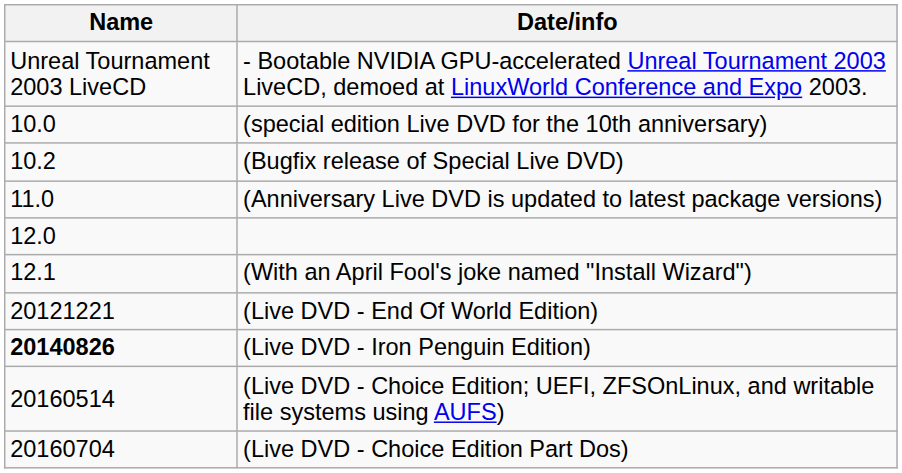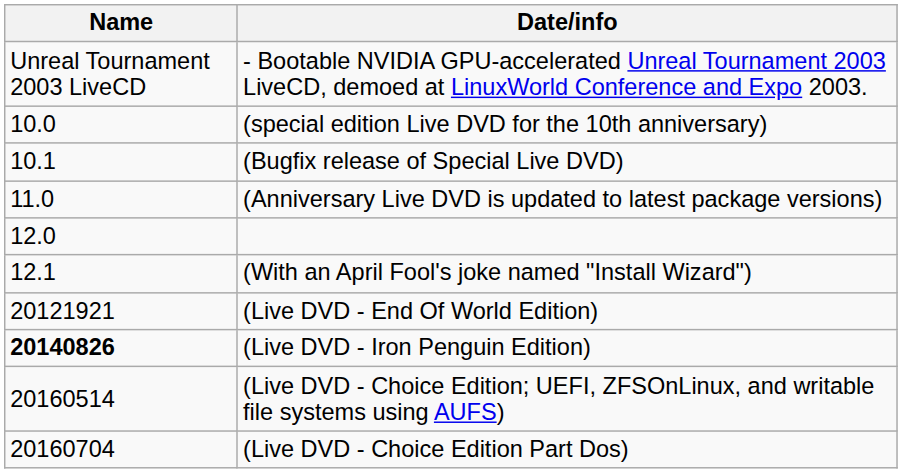 <table class="wikitable sortable">
 <tr>
 <th>Name</th>
 <th>Date/info</th>
 </tr>
 <tr>
 <td>Unreal Tournament 2003 LiveCD</td>
 <td> - Bootable NVIDIA GPU-accelerated <a href='#'>Unreal Tournament 2003</a> LiveCD, demoed at <a href='#'>LinuxWorld Conference and Expo</a> 2003.</td>
 </tr>
 <tr>
 <td>10.0</td>
 <td> (special edition Live DVD for the 10th anniversary)</td>
 </tr>
 <tr>
-<td>10.2</td>
+<td>10.1</td>
 <td> (Bugfix release of Special Live DVD)</td>
 </tr>
 <tr>
 <td>11.0</td>
 <td> (Anniversary Live DVD is updated to latest package versions)</td>
 </tr>
 <tr>
 <td>12.0</td>
 <td></td>
 </tr>
 <tr>
 <td>12.1</td>
 <td> (With an April Fool's joke named "Install Wizard")</td>
 </tr>
 <tr>
-<td>20121221</td>
+<td>20121921</td>
 <td> (Live DVD - End Of World Edition)</td>
 </tr>
 <tr>
 <td><strong>20140826</strong></td>
 <td> (Live DVD - Iron Penguin Edition)</td>
 </tr>
 <tr>
 <td>20160514</td>
 <td> (Live DVD - Choice Edition; UEFI, ZFSOnLinux, and writable file systems using <a href='#'>AUFS</a>)</td>
 </tr>
 <tr>
 <td>20160704</td>
 <td> (Live DVD - Choice Edition Part Dos)</td>
 </tr>
 </table>
